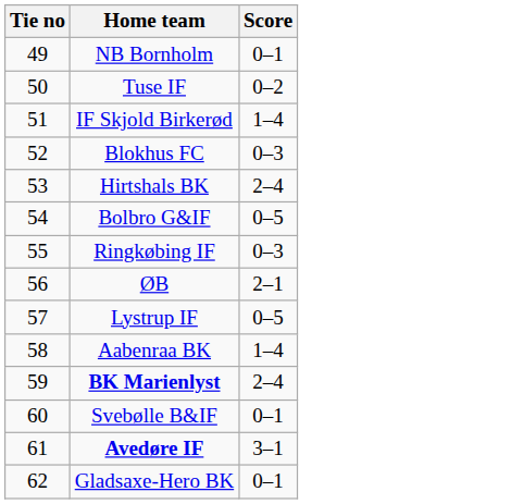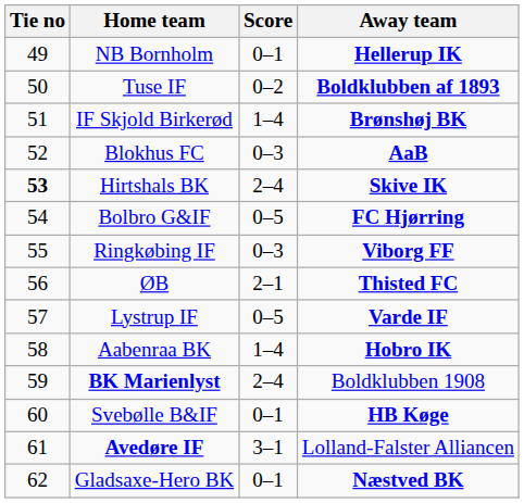 <table class="wikitable" style="text-align: center">
 <tr>
 <th>Tie no</th>
 <th>Home team</th>
 <th>Score</th>
+<th>Away team</th>
 </tr>
 <tr>
 <td>49</td>
 <td><a href='#'>NB Bornholm</a></td>
 <td>0–1</td>
+<td><strong><a href='#'>Hellerup IK</a></strong></td>
 </tr>
 <tr>
 <td>50</td>
 <td><a href='#'>Tuse IF</a></td>
 <td>0–2</td>
+<td><strong><a href='#'>Boldklubben af 1893</a></strong></td>
 </tr>
 <tr>
 <td>51</td>
 <td><a href='#'>IF Skjold Birkerød</a></td>
 <td>1–4</td>
+<td><strong><a href='#'>Brønshøj BK</a></strong></td>
 </tr>
 <tr>
 <td>52</td>
 <td><a href='#'>Blokhus FC</a></td>
 <td>0–3</td>
+<td><strong><a href='#'>AaB</a></strong></td>
 </tr>
 <tr>
-<td>53</td>
+<td><strong>53</strong></td>
 <td><a href='#'>Hirtshals BK</a></td>
 <td>2–4</td>
+<td><strong><a href='#'>Skive IK</a></strong></td>
 </tr>
 <tr>
 <td>54</td>
 <td><a href='#'>Bolbro G&IF</a></td>
 <td>0–5</td>
+<td><strong><a href='#'>FC Hjørring</a></strong></td>
 </tr>
 <tr>
 <td>55</td>
 <td><a href='#'>Ringkøbing IF</a></td>
 <td>0–3</td>
+<td><strong><a href='#'>Viborg FF</a></strong></td>
 </tr>
 <tr>
 <td>56</td>
 <td><a href='#'>ØB</a></td>
 <td>2–1</td>
+<td><strong><a href='#'>Thisted FC</a></strong></td>
 </tr>
 <tr>
 <td>57</td>
 <td><a href='#'>Lystrup IF</a></td>
 <td>0–5</td>
+<td><strong><a href='#'>Varde IF</a></strong></td>
 </tr>
 <tr>
 <td>58</td>
 <td><a href='#'>Aabenraa BK</a></td>
 <td>1–4</td>
+<td><strong><a href='#'>Hobro IK</a></strong></td>
 </tr>
 <tr>
 <td>59</td>
 <td><strong><a href='#'>BK Marienlyst</a></strong></td>
 <td>2–4</td>
+<td><a href='#'>Boldklubben 1908</a></td>
 </tr>
 <tr>
 <td>60</td>
 <td><a href='#'>Svebølle B&IF</a></td>
 <td>0–1</td>
+<td><strong><a href='#'>HB Køge</a></strong></td>
 </tr>
 <tr>
 <td>61</td>
 <td><strong><a href='#'>Avedøre IF</a></strong></td>
 <td>3–1 </td>
+<td><a href='#'>Lolland-Falster Alliancen</a></td>
 </tr>
 <tr>
 <td>62</td>
 <td><a href='#'>Gladsaxe-Hero BK</a></td>
 <td>0–1</td>
+<td><strong><a href='#'>Næstved BK</a></strong></td>
 </tr>
 </table>
